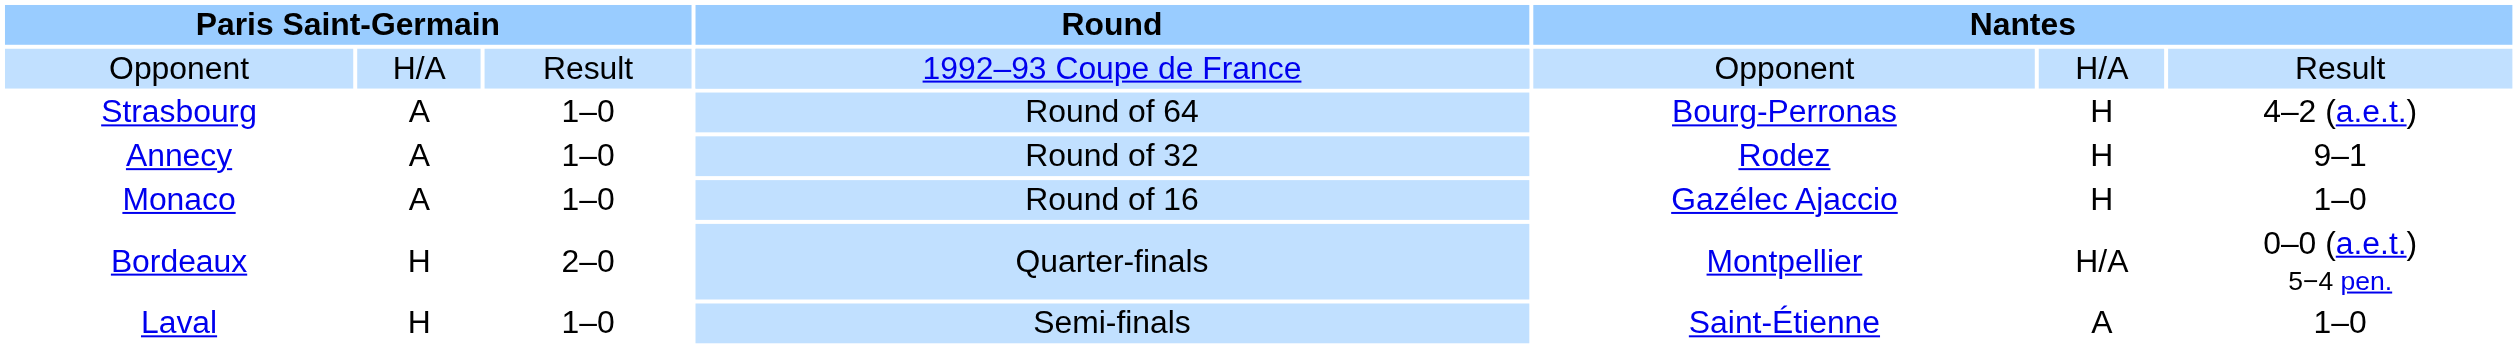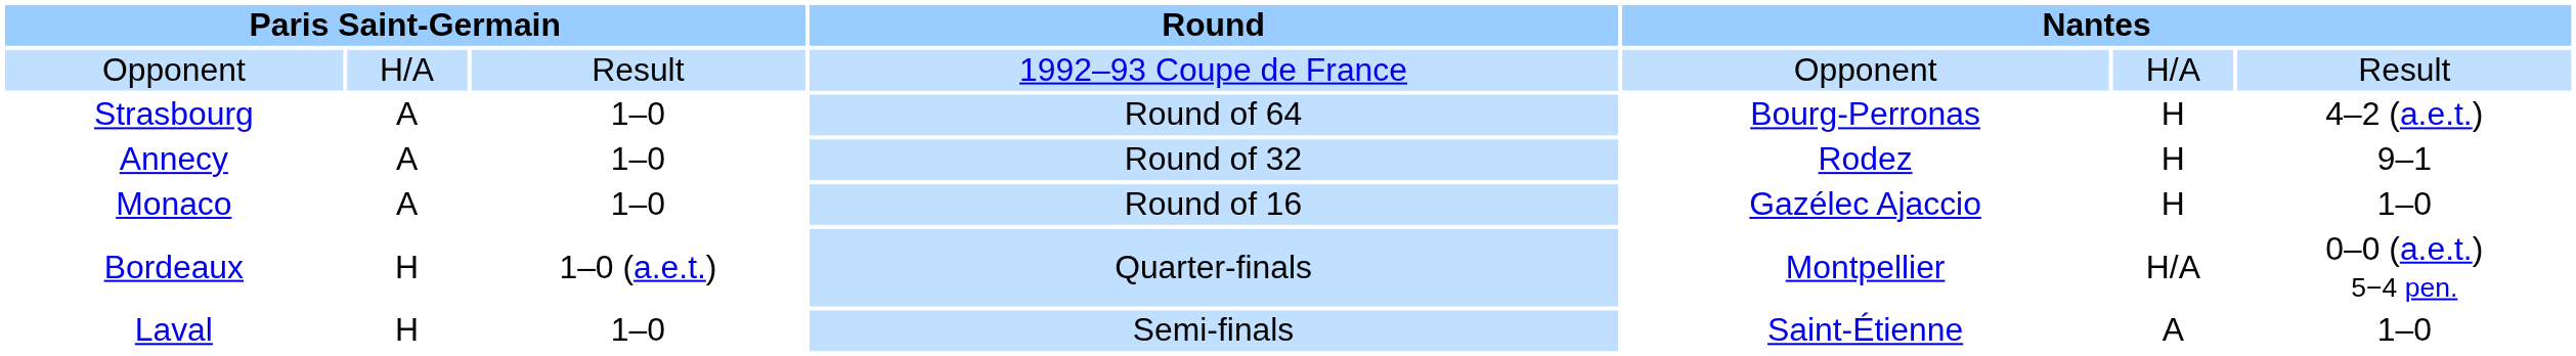 <table width="100%" style="text-align:center">
 <tr valign=top bgcolor=#99ccff>
 <th colspan=3 style="width:1*">Paris Saint-Germain</th>
 <th><strong>Round</strong></th>
 <th colspan=3 style="width:1*">Nantes</th>
 </tr>
 <tr valign=top bgcolor=#c1e0ff>
 <td>Opponent</td>
 <td>H/A</td>
 <td>Result</td>
 <td bgcolor=#c1e0ff><a href='#'>1992–93 Coupe de France</a></td>
 <td>Opponent</td>
 <td>H/A</td>
 <td>Result</td>
 </tr>
 <tr>
 <td><a href='#'>Strasbourg</a></td>
 <td>A</td>
 <td>1–0</td>
 <td bgcolor=#c1e0ff>Round of 64</td>
 <td><a href='#'>Bourg-Perronas</a></td>
 <td>H</td>
 <td>4–2 (<a href='#'>a.e.t.</a>)</td>
 </tr>
 <tr>
 <td><a href='#'>Annecy</a></td>
 <td>A</td>
 <td>1–0</td>
 <td bgcolor=#c1e0ff>Round of 32</td>
 <td><a href='#'>Rodez</a></td>
 <td>H</td>
 <td>9–1</td>
 </tr>
 <tr>
 <td><a href='#'>Monaco</a></td>
 <td>A</td>
 <td>1–0</td>
 <td bgcolor=#c1e0ff>Round of 16</td>
 <td><a href='#'>Gazélec Ajaccio</a></td>
 <td>H</td>
 <td>1–0</td>
 </tr>
 <tr>
 <td><a href='#'>Bordeaux</a></td>
 <td>H</td>
-<td>2–0</td>
+<td>1–0 (<a href='#'>a.e.t.</a>)</td>
 <td bgcolor=#c1e0ff>Quarter-finals</td>
 <td><a href='#'>Montpellier</a></td>
 <td>H/A</td>
 <td>0–0 (<a href='#'>a.e.t.</a>) <br> <small>5−4 <a href='#'>pen.</a></small></td>
 </tr>
 <tr>
 <td><a href='#'>Laval</a></td>
 <td>H</td>
 <td>1–0</td>
 <td bgcolor=#c1e0ff>Semi-finals</td>
 <td><a href='#'>Saint-Étienne</a></td>
 <td>A</td>
 <td>1–0</td>
 </tr>
 </table>
